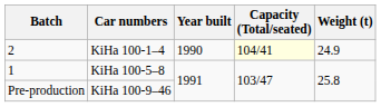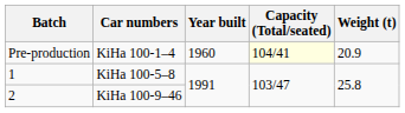 <table class="wikitable">
 <tr>
 <th>Batch</th>
 <th>Car numbers</th>
 <th>Year built</th>
 <th>Capacity<br>(Total/seated)</th>
 <th>Weight (t)</th>
 </tr>
 <tr>
-<td>2</td>
+<td>Pre-production</td>
 <td>KiHa 100-1–4</td>
-<td>1990</td>
+<td>1960</td>
 <td style="background: lightyellow;">104/41</td>
-<td>24.9</td>
+<td>20.9</td>
 </tr>
 <tr>
 <td>1</td>
 <td>KiHa 100-5–8</td>
 <td rowspan=2>1991</td>
 <td rowspan=2>103/47</td>
 <td rowspan=2>25.8</td>
 </tr>
 <tr>
-<td>Pre-production</td>
+<td>2</td>
 <td>KiHa 100-9–46</td>
 </tr>
 </table>
